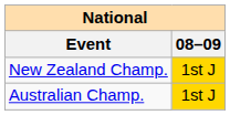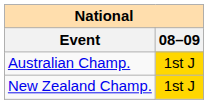 <table class="wikitable" style="text-align:center">
 <tr>
 <th style="background-color: #ffdead; " colspan=2 align=center>National</th>
 </tr>
 <tr>
 <th>Event</th>
 <th>08–09</th>
 </tr>
 <tr>
+<td align=left><a href='#'>Australian Champ.</a></td>
+<td bgcolor=gold>1st J</td>
+</tr>
+<tr>
 <td align=left><a href='#'>New Zealand Champ.</a></td>
 <td bgcolor=gold>1st J</td>
 </tr>
-<tr>
-<td align=left><a href='#'>Australian Champ.</a></td>
-<td bgcolor=gold>1st J</td>
-</tr>
 </table>
